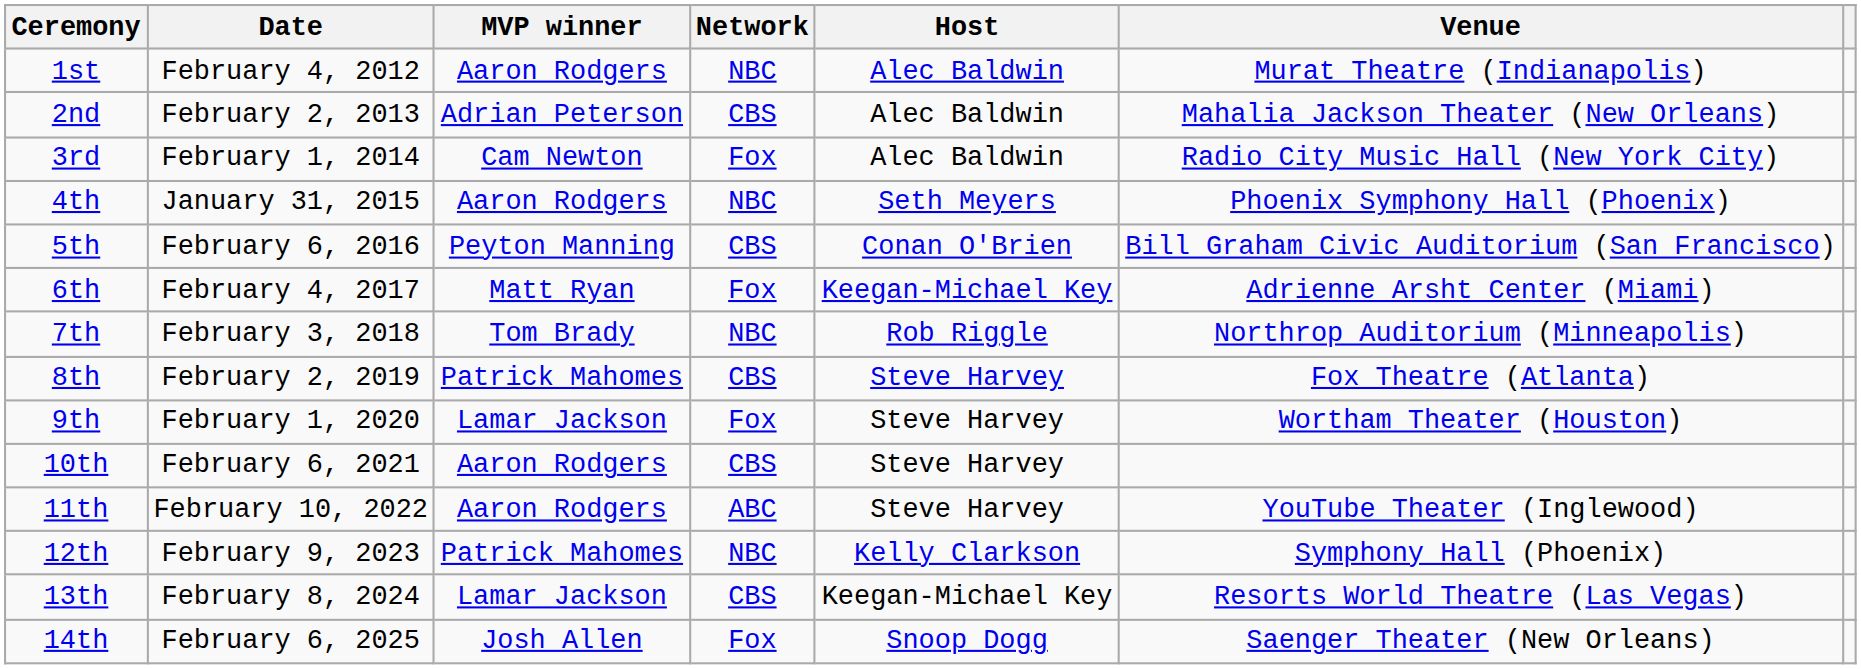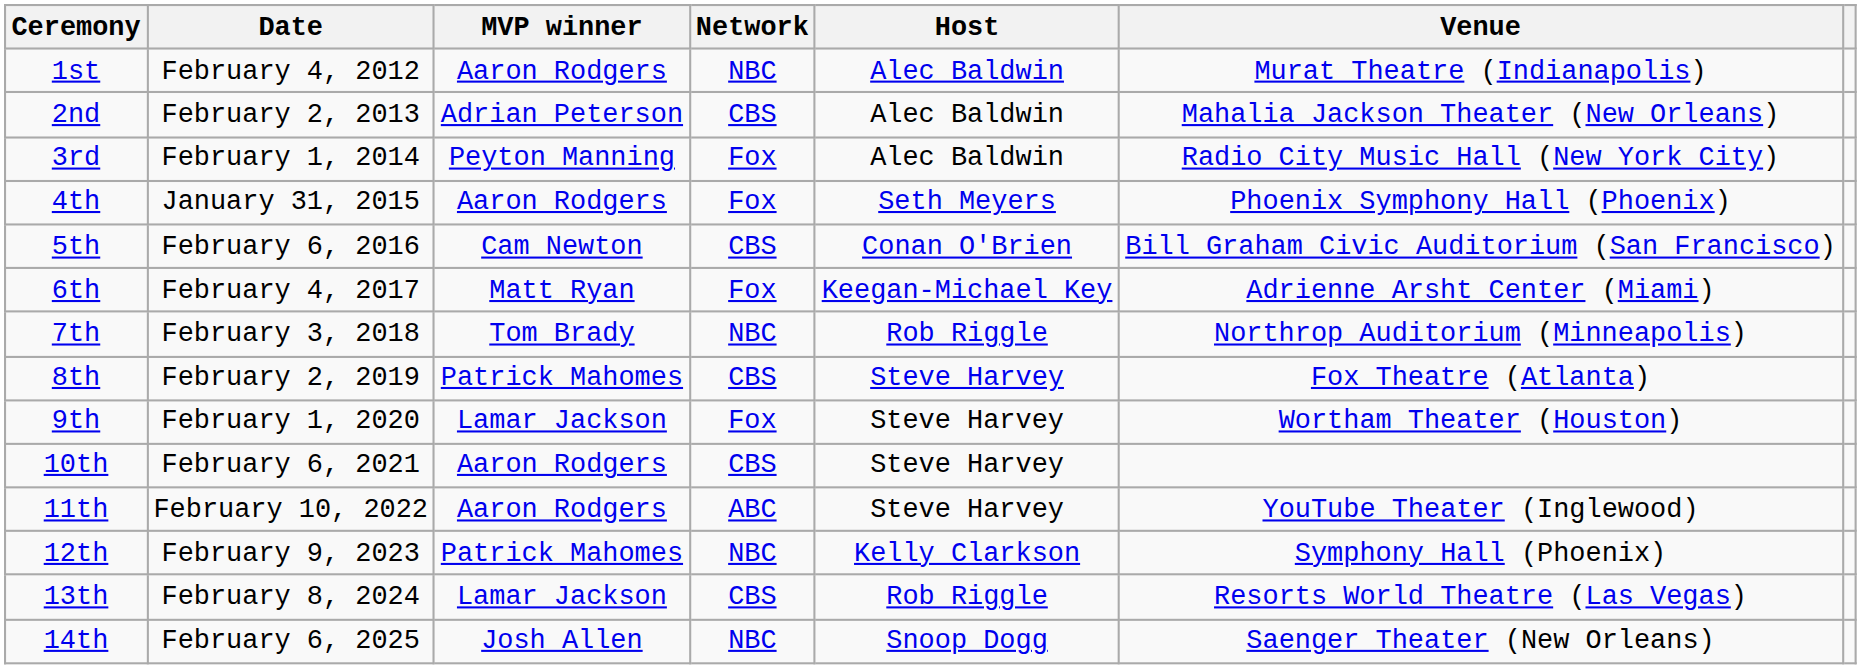 <table class="sortable wikitable" style="text-align: center">
 <tr>
 <th>Ceremony</th>
 <th>Date</th>
 <th>MVP winner</th>
 <th>Network</th>
 <th>Host</th>
 <th>Venue</th>
 <th></th>
 </tr>
 <tr>
 <td><a href='#'>1st</a></td>
 <td>February 4, 2012</td>
 <td><a href='#'>Aaron Rodgers</a></td>
 <td><a href='#'>NBC</a></td>
 <td><a href='#'>Alec Baldwin</a></td>
 <td><a href='#'>Murat Theatre</a> (<a href='#'>Indianapolis</a>)</td>
 <td></td>
 </tr>
 <tr>
 <td><a href='#'>2nd</a></td>
 <td>February 2, 2013</td>
 <td><a href='#'>Adrian Peterson</a></td>
 <td><a href='#'>CBS</a></td>
 <td>Alec Baldwin</td>
 <td><a href='#'>Mahalia Jackson Theater</a> (<a href='#'>New Orleans</a>)</td>
 <td></td>
 </tr>
 <tr>
 <td><a href='#'>3rd</a></td>
 <td>February 1, 2014</td>
-<td><a href='#'>Cam Newton</a></td>
+<td><a href='#'>Peyton Manning</a></td>
 <td><a href='#'>Fox</a></td>
 <td>Alec Baldwin</td>
 <td><a href='#'>Radio City Music Hall</a> (<a href='#'>New York City</a>)</td>
 <td></td>
 </tr>
 <tr>
 <td><a href='#'>4th</a></td>
 <td>January 31, 2015</td>
 <td><a href='#'>Aaron Rodgers</a></td>
-<td><a href='#'>NBC</a></td>
+<td><a href='#'>Fox</a></td>
 <td><a href='#'>Seth Meyers</a></td>
 <td><a href='#'>Phoenix Symphony Hall</a> (<a href='#'>Phoenix</a>)</td>
 <td></td>
 </tr>
 <tr>
 <td><a href='#'>5th</a></td>
 <td>February 6, 2016</td>
-<td><a href='#'>Peyton Manning</a></td>
+<td><a href='#'>Cam Newton</a></td>
 <td><a href='#'>CBS</a></td>
 <td><a href='#'>Conan O'Brien</a></td>
 <td><a href='#'>Bill Graham Civic Auditorium</a> (<a href='#'>San Francisco</a>)</td>
 <td></td>
 </tr>
 <tr>
 <td><a href='#'>6th</a></td>
 <td>February 4, 2017</td>
 <td><a href='#'>Matt Ryan</a></td>
 <td><a href='#'>Fox</a></td>
 <td><a href='#'>Keegan-Michael Key</a></td>
 <td><a href='#'>Adrienne Arsht Center</a> (<a href='#'>Miami</a>)</td>
 <td></td>
 </tr>
 <tr>
 <td><a href='#'>7th</a></td>
 <td>February 3, 2018</td>
 <td><a href='#'>Tom Brady</a></td>
 <td><a href='#'>NBC</a></td>
 <td><a href='#'>Rob Riggle</a></td>
 <td><a href='#'>Northrop Auditorium</a> (<a href='#'>Minneapolis</a>)</td>
 <td></td>
 </tr>
 <tr>
 <td><a href='#'>8th</a></td>
 <td>February 2, 2019</td>
 <td><a href='#'>Patrick Mahomes</a></td>
 <td><a href='#'>CBS</a></td>
 <td><a href='#'>Steve Harvey</a></td>
 <td><a href='#'>Fox Theatre</a> (<a href='#'>Atlanta</a>)</td>
 <td></td>
 </tr>
 <tr>
 <td><a href='#'>9th</a></td>
 <td>February 1, 2020</td>
 <td><a href='#'>Lamar Jackson</a></td>
 <td><a href='#'>Fox</a></td>
 <td>Steve Harvey</td>
 <td><a href='#'>Wortham Theater</a> (<a href='#'>Houston</a>)</td>
 <td></td>
 </tr>
 <tr>
 <td><a href='#'>10th</a></td>
 <td>February 6, 2021</td>
 <td><a href='#'>Aaron Rodgers</a></td>
 <td><a href='#'>CBS</a></td>
 <td>Steve Harvey</td>
 <td></td>
 <td></td>
 </tr>
 <tr>
 <td><a href='#'>11th</a></td>
 <td>February 10, 2022</td>
 <td><a href='#'>Aaron Rodgers</a></td>
 <td><a href='#'>ABC</a></td>
 <td>Steve Harvey</td>
 <td><a href='#'>YouTube Theater</a> (Inglewood)</td>
 <td></td>
 </tr>
 <tr>
 <td><a href='#'>12th</a></td>
 <td>February 9, 2023</td>
 <td><a href='#'>Patrick Mahomes</a></td>
 <td><a href='#'>NBC</a></td>
 <td><a href='#'>Kelly Clarkson</a></td>
 <td><a href='#'>Symphony Hall</a> (Phoenix)</td>
 <td></td>
 </tr>
 <tr>
 <td><a href='#'>13th</a></td>
 <td>February 8, 2024</td>
 <td><a href='#'>Lamar Jackson</a></td>
 <td><a href='#'>CBS</a></td>
-<td>Keegan-Michael Key</td>
+<td><a href='#'>Rob Riggle</a></td>
 <td><a href='#'>Resorts World Theatre</a> (<a href='#'>Las Vegas</a>)</td>
 <td></td>
 </tr>
 <tr>
 <td><a href='#'>14th</a></td>
 <td>February 6, 2025</td>
 <td><a href='#'>Josh Allen</a></td>
-<td><a href='#'>Fox</a></td>
+<td><a href='#'>NBC</a></td>
 <td><a href='#'>Snoop Dogg</a></td>
 <td><a href='#'>Saenger Theater</a> (New Orleans)</td>
 <td></td>
 </tr>
 </table>
